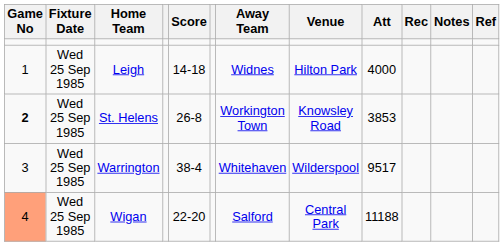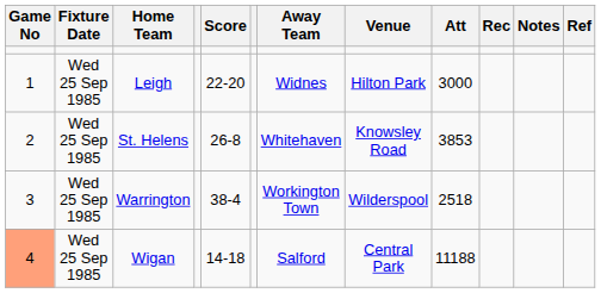 <table class="wikitable" style="text-align:center;">
 <tr>
 <th width=20 abbr="No">Game No</th>
 <th width=100 abbr="Date">Fixture Date</th>
 <th width=150 abbr="Home Team">Home Team</th>
 <th width=5 abbr="space"></th>
 <th width=20 abbr="Score">Score</th>
 <th width=5 abbr="space"></th>
 <th width=150 abbr="Away Team">Away Team</th>
 <th width=150 abbr="Venue">Venue</th>
 <th width=30 abbr="Att">Att</th>
 <th width=30 abbr="Rec">Rec</th>
 <th width=20 abbr="Notes">Notes</th>
 <th width=30 abbr="Ref">Ref</th>
 </tr>
 <tr>
 <td></td>
 <td></td>
 <td></td>
 <td></td>
 <td></td>
 <td></td>
 <td></td>
 <td></td>
 <td></td>
 <td></td>
 <td></td>
 </tr>
 <tr>
 <td>1</td>
 <td>Wed 25 Sep 1985</td>
 <td><a href='#'>Leigh</a></td>
 <td></td>
-<td>14-18</td>
+<td>22-20</td>
 <td></td>
 <td><a href='#'>Widnes</a></td>
 <td><a href='#'>Hilton Park</a></td>
-<td>4000</td>
+<td>3000</td>
 <td></td>
 <td></td>
 <td></td>
 </tr>
 <tr>
-<td><strong>2</strong></td>
+<td>2</td>
 <td>Wed 25 Sep 1985</td>
 <td><a href='#'>St. Helens</a></td>
 <td></td>
 <td>26-8</td>
 <td></td>
-<td><a href='#'>Workington Town</a></td>
+<td><a href='#'>Whitehaven</a></td>
 <td><a href='#'>Knowsley Road</a></td>
 <td>3853</td>
 <td></td>
 <td></td>
 <td></td>
 </tr>
 <tr>
 <td>3</td>
 <td>Wed 25 Sep 1985</td>
 <td><a href='#'>Warrington</a></td>
 <td></td>
 <td>38-4</td>
 <td></td>
-<td><a href='#'>Whitehaven</a></td>
+<td><a href='#'>Workington Town</a></td>
 <td><a href='#'>Wilderspool</a></td>
-<td>9517</td>
+<td>2518</td>
 <td></td>
 <td></td>
 <td></td>
 </tr>
 <tr>
 <td style="background: lightsalmon;">4</td>
 <td>Wed 25 Sep 1985</td>
 <td><a href='#'>Wigan</a></td>
 <td></td>
-<td>22-20</td>
+<td>14-18</td>
 <td></td>
 <td><a href='#'>Salford</a></td>
 <td><a href='#'>Central Park</a></td>
 <td>11188</td>
 <td></td>
 <td></td>
 <td></td>
 </tr>
 </table>
